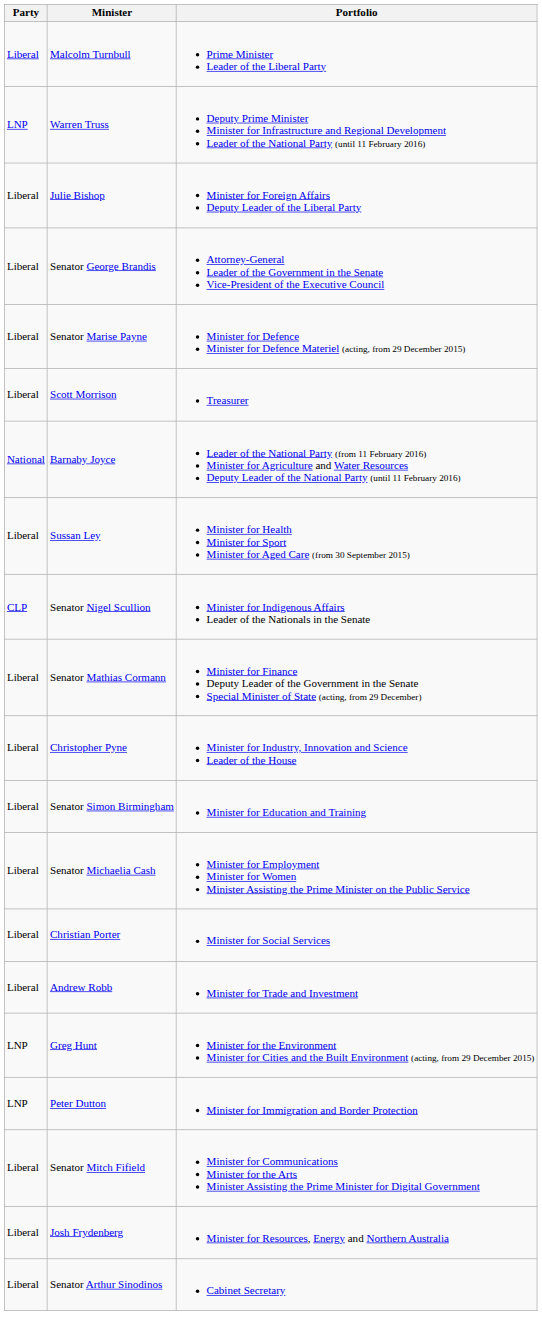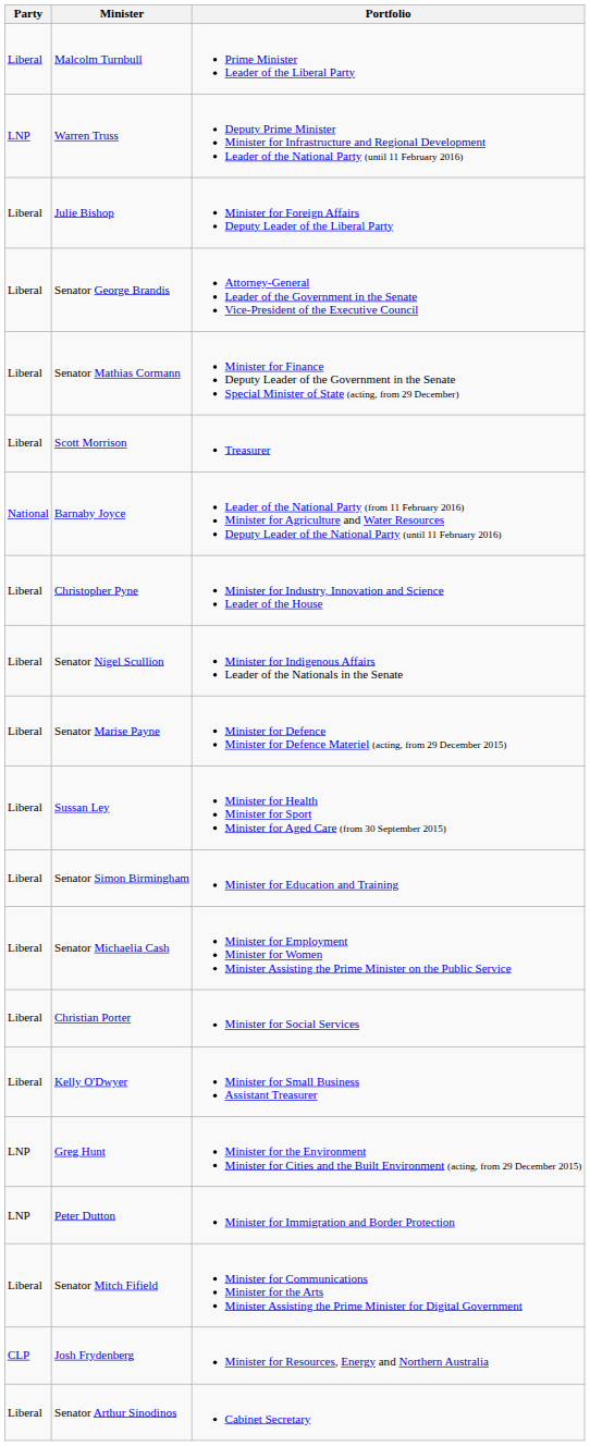 <table class="wikitable sortable">
 <tr>
 <th>Party</th>
 <th>Minister</th>
 <th>Portfolio</th>
 </tr>
 <tr>
 <td><a href='#'>Liberal</a></td>
 <td><a href='#'>Malcolm Turnbull</a> </td>
 <td><br><ul><li><a href='#'>Prime Minister</a></li><li><a href='#'>Leader of the Liberal Party</a></li></ul></td>
 </tr>
 <tr>
 <td><a href='#'>LNP</a></td>
 <td><a href='#'>Warren Truss</a> </td>
 <td><br><ul><li><a href='#'>Deputy Prime Minister</a></li><li><a href='#'>Minister for Infrastructure and Regional Development</a></li><li><a href='#'>Leader of the National Party</a> <small>(until 11 February 2016)</small></li></ul></td>
 </tr>
 <tr>
 <td>Liberal</td>
 <td><a href='#'>Julie Bishop</a> </td>
 <td><br><ul><li><a href='#'>Minister for Foreign Affairs</a></li><li><a href='#'>Deputy Leader of the Liberal Party</a></li></ul></td>
 </tr>
 <tr>
 <td>Liberal</td>
 <td>Senator <a href='#'>George Brandis</a> </td>
 <td><br><ul><li><a href='#'>Attorney-General</a></li><li><a href='#'>Leader of the Government in the Senate</a></li><li><a href='#'>Vice-President of the Executive Council</a></li></ul></td>
 </tr>
 <tr>
 <td>Liberal</td>
-<td>Senator <a href='#'>Marise Payne</a></td>
-<td><br><ul><li><a href='#'>Minister for Defence</a></li><li><a href='#'>Minister for Defence Materiel</a> <small>(acting, from 29 December 2015)</small></li></ul></td>
+<td>Senator <a href='#'>Mathias Cormann</a></td>
+<td><br><ul><li><a href='#'>Minister for Finance</a></li><li>Deputy Leader of the Government in the Senate</li><li><a href='#'>Special Minister of State</a> <small>(acting, from 29 December)</small></li></ul></td>
 </tr>
 <tr>
 <td>Liberal</td>
 <td><a href='#'>Scott Morrison</a> </td>
 <td><br><ul><li><a href='#'>Treasurer</a></li></ul></td>
 </tr>
 <tr>
 <td><a href='#'>National</a></td>
 <td><a href='#'>Barnaby Joyce</a> </td>
 <td><br><ul><li><a href='#'>Leader of the National Party</a> <small>(from 11 February 2016)</small></li><li><a href='#'>Minister for Agriculture</a> and <a href='#'>Water Resources</a></li><li><a href='#'>Deputy Leader of the National Party</a> <small>(until 11 February 2016)</small></li></ul></td>
 </tr>
 <tr>
 <td>Liberal</td>
-<td><a href='#'>Sussan Ley</a> </td>
-<td><br><ul><li><a href='#'>Minister for Health</a></li><li><a href='#'>Minister for Sport</a></li><li><a href='#'>Minister for Aged Care</a> <small>(from 30 September 2015)</small></li></ul></td>
+<td><a href='#'>Christopher Pyne</a> </td>
+<td><br><ul><li><a href='#'>Minister for Industry, Innovation and Science</a></li><li><a href='#'>Leader of the House</a></li></ul></td>
 </tr>
 <tr>
-<td><a href='#'>CLP</a></td>
+<td>Liberal</td>
 <td>Senator <a href='#'>Nigel Scullion</a></td>
 <td><br><ul><li><a href='#'>Minister for Indigenous Affairs</a></li><li>Leader of the Nationals in the Senate</li></ul></td>
 </tr>
 <tr>
 <td>Liberal</td>
-<td>Senator <a href='#'>Mathias Cormann</a></td>
-<td><br><ul><li><a href='#'>Minister for Finance</a></li><li>Deputy Leader of the Government in the Senate</li><li><a href='#'>Special Minister of State</a> <small>(acting, from 29 December)</small></li></ul></td>
+<td>Senator <a href='#'>Marise Payne</a></td>
+<td><br><ul><li><a href='#'>Minister for Defence</a></li><li><a href='#'>Minister for Defence Materiel</a> <small>(acting, from 29 December 2015)</small></li></ul></td>
 </tr>
 <tr>
 <td>Liberal</td>
-<td><a href='#'>Christopher Pyne</a> </td>
-<td><br><ul><li><a href='#'>Minister for Industry, Innovation and Science</a></li><li><a href='#'>Leader of the House</a></li></ul></td>
+<td><a href='#'>Sussan Ley</a> </td>
+<td><br><ul><li><a href='#'>Minister for Health</a></li><li><a href='#'>Minister for Sport</a></li><li><a href='#'>Minister for Aged Care</a> <small>(from 30 September 2015)</small></li></ul></td>
 </tr>
 <tr>
 <td>Liberal</td>
 <td>Senator <a href='#'>Simon Birmingham</a></td>
 <td><br><ul><li><a href='#'>Minister for Education and Training</a></li></ul></td>
 </tr>
 <tr>
 <td>Liberal</td>
 <td>Senator <a href='#'>Michaelia Cash</a></td>
 <td><br><ul><li><a href='#'>Minister for Employment</a></li><li><a href='#'>Minister for Women</a></li><li><a href='#'>Minister Assisting the Prime Minister on the Public Service</a></li></ul></td>
 </tr>
 <tr>
 <td>Liberal</td>
 <td><a href='#'>Christian Porter</a> </td>
 <td><br><ul><li><a href='#'>Minister for Social Services</a></li></ul></td>
 </tr>
 <tr>
 <td>Liberal</td>
-<td><a href='#'>Andrew Robb</a> </td>
-<td><br><ul><li><a href='#'>Minister for Trade and Investment</a></li></ul></td>
+<td><a href='#'>Kelly O'Dwyer</a> </td>
+<td><br><ul><li><a href='#'>Minister for Small Business</a></li><li><a href='#'>Assistant Treasurer</a></li></ul></td>
 </tr>
 <tr>
 <td>LNP</td>
 <td><a href='#'>Greg Hunt</a> </td>
 <td><br><ul><li><a href='#'>Minister for the Environment</a></li><li><a href='#'>Minister for Cities and the Built Environment</a> <small>(acting, from 29 December 2015)</small></li></ul></td>
 </tr>
 <tr>
 <td>LNP</td>
 <td><a href='#'>Peter Dutton</a> </td>
 <td><br><ul><li><a href='#'>Minister for Immigration and Border Protection</a></li></ul></td>
 </tr>
 <tr>
 <td>Liberal</td>
 <td>Senator <a href='#'>Mitch Fifield</a></td>
 <td><br><ul><li><a href='#'>Minister for Communications</a></li><li><a href='#'>Minister for the Arts</a></li><li><a href='#'>Minister Assisting the Prime Minister for Digital Government</a></li></ul></td>
 </tr>
 <tr>
-<td>Liberal</td>
+<td><a href='#'>CLP</a></td>
 <td><a href='#'>Josh Frydenberg</a> </td>
 <td><br><ul><li><a href='#'>Minister for Resources</a>, <a href='#'>Energy</a> and <a href='#'>Northern Australia</a></li></ul></td>
 </tr>
 <tr>
 <td>Liberal</td>
 <td>Senator <a href='#'>Arthur Sinodinos</a> </td>
 <td><br><ul><li><a href='#'>Cabinet Secretary</a></li></ul></td>
 </tr>
 </table>
